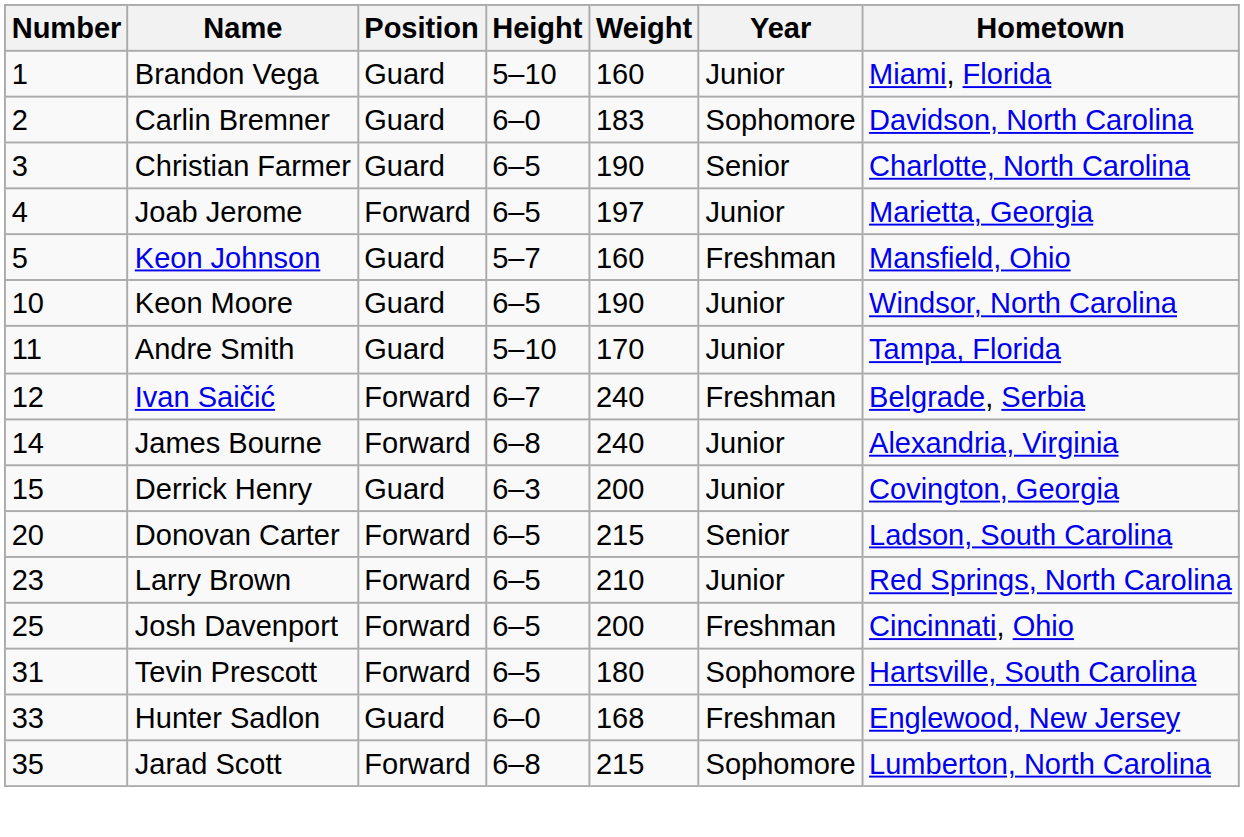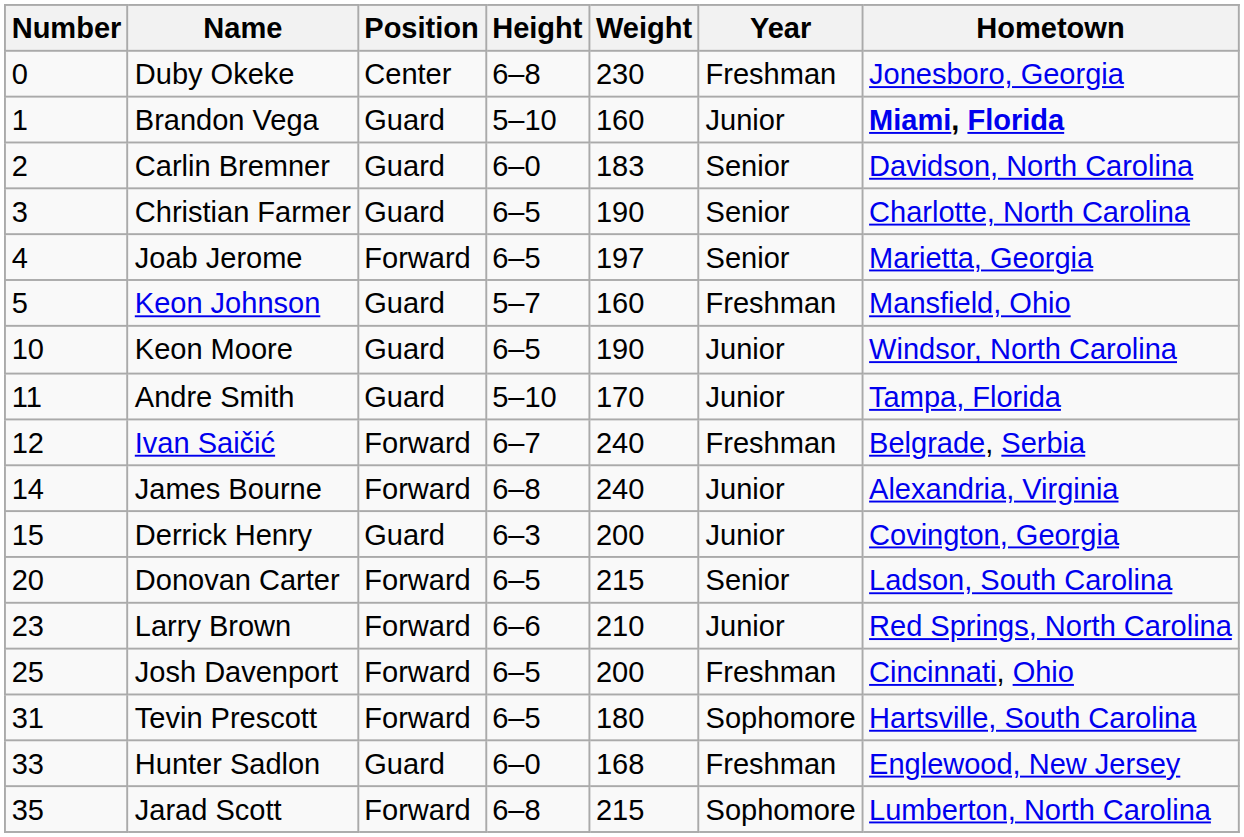 <table class="wikitable sortable" style="font-size: 95%;">
 <tr>
 <th>Number</th>
 <th>Name</th>
 <th>Position</th>
 <th>Height</th>
 <th>Weight</th>
 <th>Year</th>
 <th>Hometown</th>
 </tr>
 <tr>
+<td>0</td>
+<td>Duby Okeke</td>
+<td>Center</td>
+<td>6–8</td>
+<td>230</td>
+<td>Freshman</td>
+<td><a href='#'>Jonesboro, Georgia</a></td>
+</tr>
+<tr>
 <td>1</td>
 <td>Brandon Vega</td>
 <td>Guard</td>
 <td>5–10</td>
 <td>160</td>
 <td>Junior</td>
-<td><a href='#'>Miami</a>, <a href='#'>Florida</a></td>
+<td><strong><a href='#'>Miami</a>, <a href='#'>Florida</a></strong></td>
 </tr>
 <tr>
 <td>2</td>
 <td>Carlin Bremner</td>
 <td>Guard</td>
 <td>6–0</td>
 <td>183</td>
-<td>Sophomore</td>
+<td>Senior</td>
 <td><a href='#'>Davidson, North Carolina</a></td>
 </tr>
 <tr>
 <td>3</td>
 <td>Christian Farmer</td>
 <td>Guard</td>
 <td>6–5</td>
 <td>190</td>
 <td>Senior</td>
 <td><a href='#'>Charlotte, North Carolina</a></td>
 </tr>
 <tr>
 <td>4</td>
 <td>Joab Jerome</td>
 <td>Forward</td>
 <td>6–5</td>
 <td>197</td>
-<td>Junior</td>
+<td>Senior</td>
 <td><a href='#'>Marietta, Georgia</a></td>
 </tr>
 <tr>
 <td>5</td>
 <td><a href='#'>Keon Johnson</a></td>
 <td>Guard</td>
 <td>5–7</td>
 <td>160</td>
 <td>Freshman</td>
 <td><a href='#'>Mansfield, Ohio</a></td>
 </tr>
 <tr>
 <td>10</td>
 <td>Keon Moore</td>
 <td>Guard</td>
 <td>6–5</td>
 <td>190</td>
 <td>Junior</td>
 <td><a href='#'>Windsor, North Carolina</a></td>
 </tr>
 <tr>
 <td>11</td>
 <td>Andre Smith</td>
 <td>Guard</td>
 <td>5–10</td>
 <td>170</td>
 <td>Junior</td>
 <td><a href='#'>Tampa, Florida</a></td>
 </tr>
 <tr>
 <td>12</td>
 <td><a href='#'>Ivan Saičić</a></td>
 <td>Forward</td>
 <td>6–7</td>
 <td>240</td>
 <td>Freshman</td>
 <td><a href='#'>Belgrade</a>, <a href='#'>Serbia</a></td>
 </tr>
 <tr>
 <td>14</td>
 <td>James Bourne</td>
 <td>Forward</td>
 <td>6–8</td>
 <td>240</td>
 <td>Junior</td>
 <td><a href='#'>Alexandria, Virginia</a></td>
 </tr>
 <tr>
 <td>15</td>
 <td>Derrick Henry</td>
 <td>Guard</td>
 <td>6–3</td>
 <td>200</td>
 <td>Junior</td>
 <td><a href='#'>Covington, Georgia</a></td>
 </tr>
 <tr>
 <td>20</td>
 <td>Donovan Carter</td>
 <td>Forward</td>
 <td>6–5</td>
 <td>215</td>
 <td>Senior</td>
 <td><a href='#'>Ladson, South Carolina</a></td>
 </tr>
 <tr>
 <td>23</td>
 <td>Larry Brown</td>
 <td>Forward</td>
-<td>6–5</td>
+<td>6–6</td>
 <td>210</td>
 <td>Junior</td>
 <td><a href='#'>Red Springs, North Carolina</a></td>
 </tr>
 <tr>
 <td>25</td>
 <td>Josh Davenport</td>
 <td>Forward</td>
 <td>6–5</td>
 <td>200</td>
 <td>Freshman</td>
 <td><a href='#'>Cincinnati</a>, <a href='#'>Ohio</a></td>
 </tr>
 <tr>
 <td>31</td>
 <td>Tevin Prescott</td>
 <td>Forward</td>
 <td>6–5</td>
 <td>180</td>
 <td>Sophomore</td>
 <td><a href='#'>Hartsville, South Carolina</a></td>
 </tr>
 <tr>
 <td>33</td>
 <td>Hunter Sadlon</td>
 <td>Guard</td>
 <td>6–0</td>
 <td>168</td>
 <td>Freshman</td>
 <td><a href='#'>Englewood, New Jersey</a></td>
 </tr>
 <tr>
 <td>35</td>
 <td>Jarad Scott</td>
 <td>Forward</td>
 <td>6–8</td>
 <td>215</td>
 <td>Sophomore</td>
 <td><a href='#'>Lumberton, North Carolina</a></td>
 </tr>
 </table>
